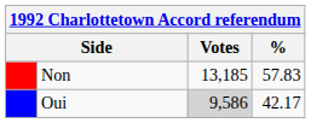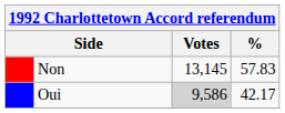 <table class="wikitable" style="font-size: 95%; clear:both">
 <tr style="background-color:#E9E9E9">
 <th colspan=4><a href='#'>1992 Charlottetown Accord referendum</a></th>
 </tr>
 <tr style="background-color:#E9E9E9">
 <th colspan=2 style="width: 130px">Side</th>
 <th style="width: 50px">Votes</th>
 <th style="width: 40px">%</th>
 </tr>
 <tr>
 <td bgcolor="red"></td>
 <td>Non</td>
-<td align="right">13,185</td>
+<td align="right">13,145</td>
 <td align="right">57.83</td>
 </tr>
 <tr>
 <td bgcolor="blue"></td>
 <td>Oui</td>
 <td align="right" style="background: lightgrey;">9,586</td>
 <td align="right">42.17</td>
 </tr>
 <tr>
 </tr>
 </table>
